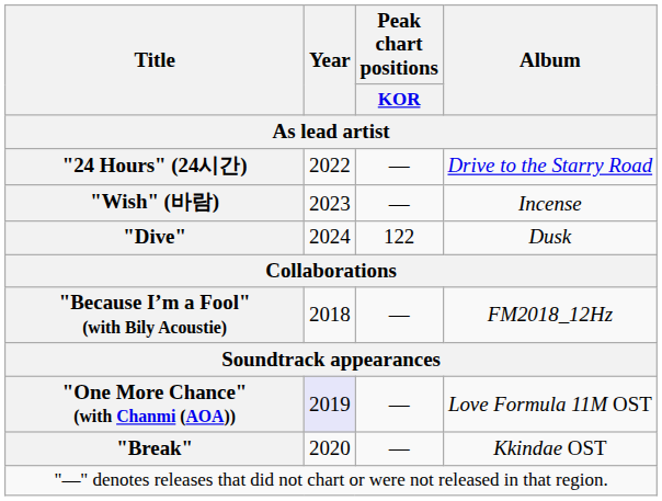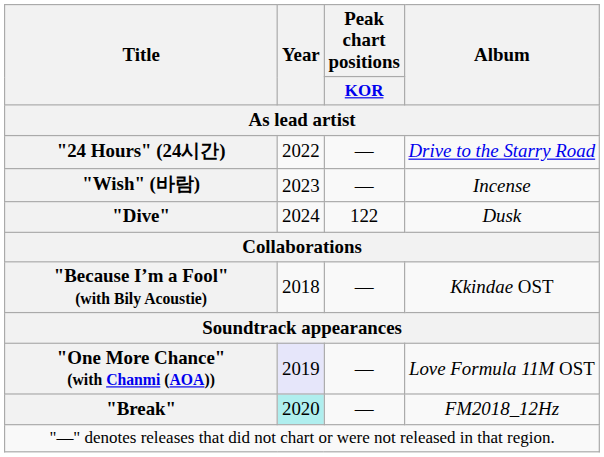 <table class="wikitable plainrowheaders" style="text-align:center;" border="1">
 <tr>
 <th scope="col" rowspan="2" style="width:14em;">Title</th>
 <th scope="col" rowspan="2">Year</th>
 <th scope="col">Peak chart positions</th>
 <th scope="col" rowspan="2">Album</th>
 </tr>
 <tr>
 <th scope="col" style="width:3em;font-size:90%;"><a href='#'>KOR</a><br></th>
 </tr>
 <tr>
 <th colspan="6">As lead artist</th>
 </tr>
 <tr>
 <th scope="row">"24 Hours" (24시간)</th>
 <td>2022</td>
 <td>—</td>
 <td><em><a href='#'>Drive to the Starry Road</a></em></td>
 </tr>
 <tr>
 <th scope="row">"Wish" (바람)</th>
 <td>2023</td>
 <td>—</td>
 <td><em>Incense</em></td>
 </tr>
 <tr>
 <th scope="row">"Dive"</th>
 <td>2024</td>
 <td>122</td>
 <td><em>Dusk</em></td>
 </tr>
 <tr>
 <th colspan="6">Collaborations</th>
 </tr>
 <tr>
 <th scope="row">"Because I’m a Fool" <br> <small>(with Bily Acoustie)</small></th>
 <td>2018</td>
 <td>—</td>
-<td><em>FM2018_12Hz</em></td>
+<td><em>Kkindae</em> OST</td>
 </tr>
 <tr>
 <th colspan="5">Soundtrack appearances</th>
 </tr>
 <tr>
 <th scope="row">"One More Chance"<br><small>(with <a href='#'>Chanmi</a> (<a href='#'>AOA</a>))</small></th>
 <td style="background: lavender;">2019</td>
 <td>—</td>
 <td><em>Love Formula 11M</em> OST</td>
 </tr>
 <tr>
 <th scope="row">"Break"</th>
-<td>2020</td>
+<td style="background: paleturquoise;">2020</td>
 <td>—</td>
-<td><em>Kkindae</em> OST</td>
+<td><em>FM2018_12Hz</em></td>
 </tr>
 <tr>
 <td colspan="6" style="font-size:90%">"—" denotes releases that did not chart or were not released in that region.</td>
 </tr>
 </table>
